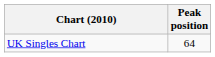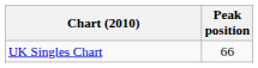 <table class="wikitable sortable">
 <tr>
 <th style="width:230px;">Chart (2010)</th>
 <th>Peak<br>position</th>
 </tr>
 <tr>
 <td><a href='#'>UK Singles Chart</a></td>
-<td style="text-align:center;">64</td>
+<td style="text-align:center;">66</td>
 </tr>
 </table>
